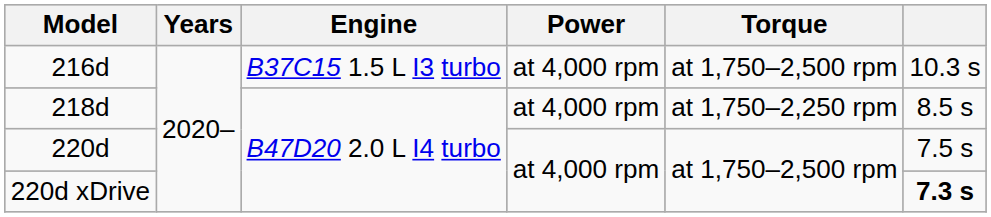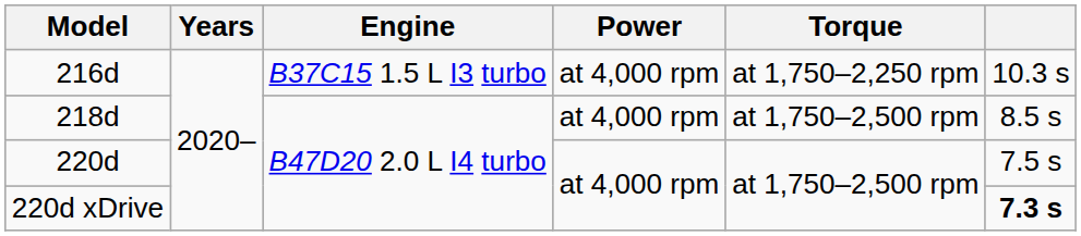 <table class="wikitable sortable" style="text-align: center;">
 <tr>
 <th>Model</th>
 <th>Years</th>
 <th>Engine</th>
 <th>Power</th>
 <th>Torque</th>
 <th></th>
 </tr>
 <tr>
 <td>216d</td>
 <td rowspan="4">2020–</td>
 <td><em><a href='#'>B37C15</a></em> 1.5 L <a href='#'>I3</a> <a href='#'>turbo</a></td>
 <td> at 4,000 rpm</td>
-<td> at 1,750–2,500 rpm</td>
+<td> at 1,750–2,250 rpm</td>
 <td>10.3 s</td>
 </tr>
 <tr>
 <td>218d</td>
 <td rowspan="3"><em><a href='#'>B47D20</a></em> 2.0 L <a href='#'>I4</a> <a href='#'>turbo</a></td>
 <td> at 4,000 rpm</td>
-<td> at 1,750–2,250 rpm</td>
+<td> at 1,750–2,500 rpm</td>
 <td>8.5 s</td>
 </tr>
 <tr>
 <td>220d</td>
 <td rowspan="2"> at 4,000 rpm</td>
 <td rowspan="2"> at 1,750–2,500 rpm</td>
 <td>7.5 s</td>
 </tr>
 <tr>
 <td>220d xDrive</td>
 <td><strong>7.3 s</strong></td>
 </tr>
 </table>
